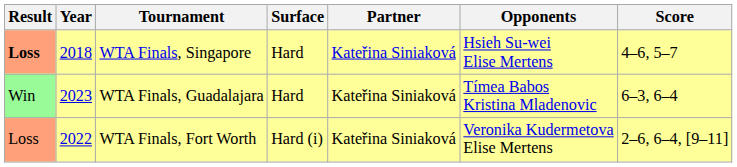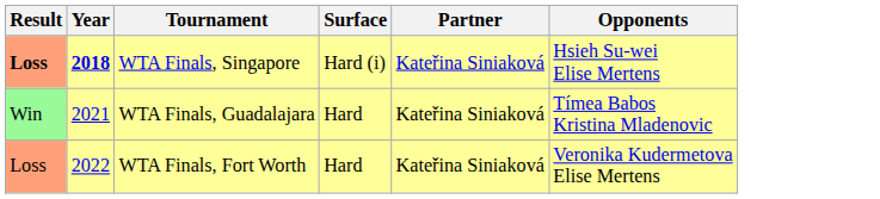 <table class="sortable wikitable">
 <tr>
 <th>Result</th>
 <th>Year</th>
 <th>Tournament</th>
 <th>Surface</th>
 <th>Partner</th>
 <th>Opponents</th>
-<th class="unsortable">Score</th>
 </tr>
 <tr style="background:#ff9;">
 <td style="background:#ffa07a;"><strong>Loss</strong></td>
-<td><a href='#'>2018</a></td>
+<td><strong><a href='#'>2018</a></strong></td>
 <td><a href='#'>WTA Finals</a>, Singapore</td>
-<td>Hard</td>
+<td>Hard (i)</td>
 <td> <a href='#'>Kateřina Siniaková</a></td>
 <td> <a href='#'>Hsieh Su-wei</a> <br>  <a href='#'>Elise Mertens</a></td>
-<td>4–6, 5–7</td>
 </tr>
 <tr style="background:#ff9;">
 <td style="background:#98fb98;">Win</td>
-<td><a href='#'>2023</a></td>
+<td><a href='#'>2021</a></td>
 <td>WTA Finals, Guadalajara</td>
 <td>Hard</td>
 <td> Kateřina Siniaková</td>
 <td> <a href='#'>Tímea Babos</a> <br>  <a href='#'>Kristina Mladenovic</a></td>
-<td>6–3, 6–4</td>
 </tr>
 <tr style="background:#ff9;">
 <td style="background:#ffa07a;">Loss</td>
 <td><a href='#'>2022</a></td>
 <td>WTA Finals, Fort Worth</td>
-<td>Hard (i)</td>
+<td>Hard</td>
 <td> Kateřina Siniaková</td>
 <td> <a href='#'>Veronika Kudermetova</a> <br>  Elise Mertens</td>
-<td>2–6, 6–4, [9–11]</td>
 </tr>
 </table>
